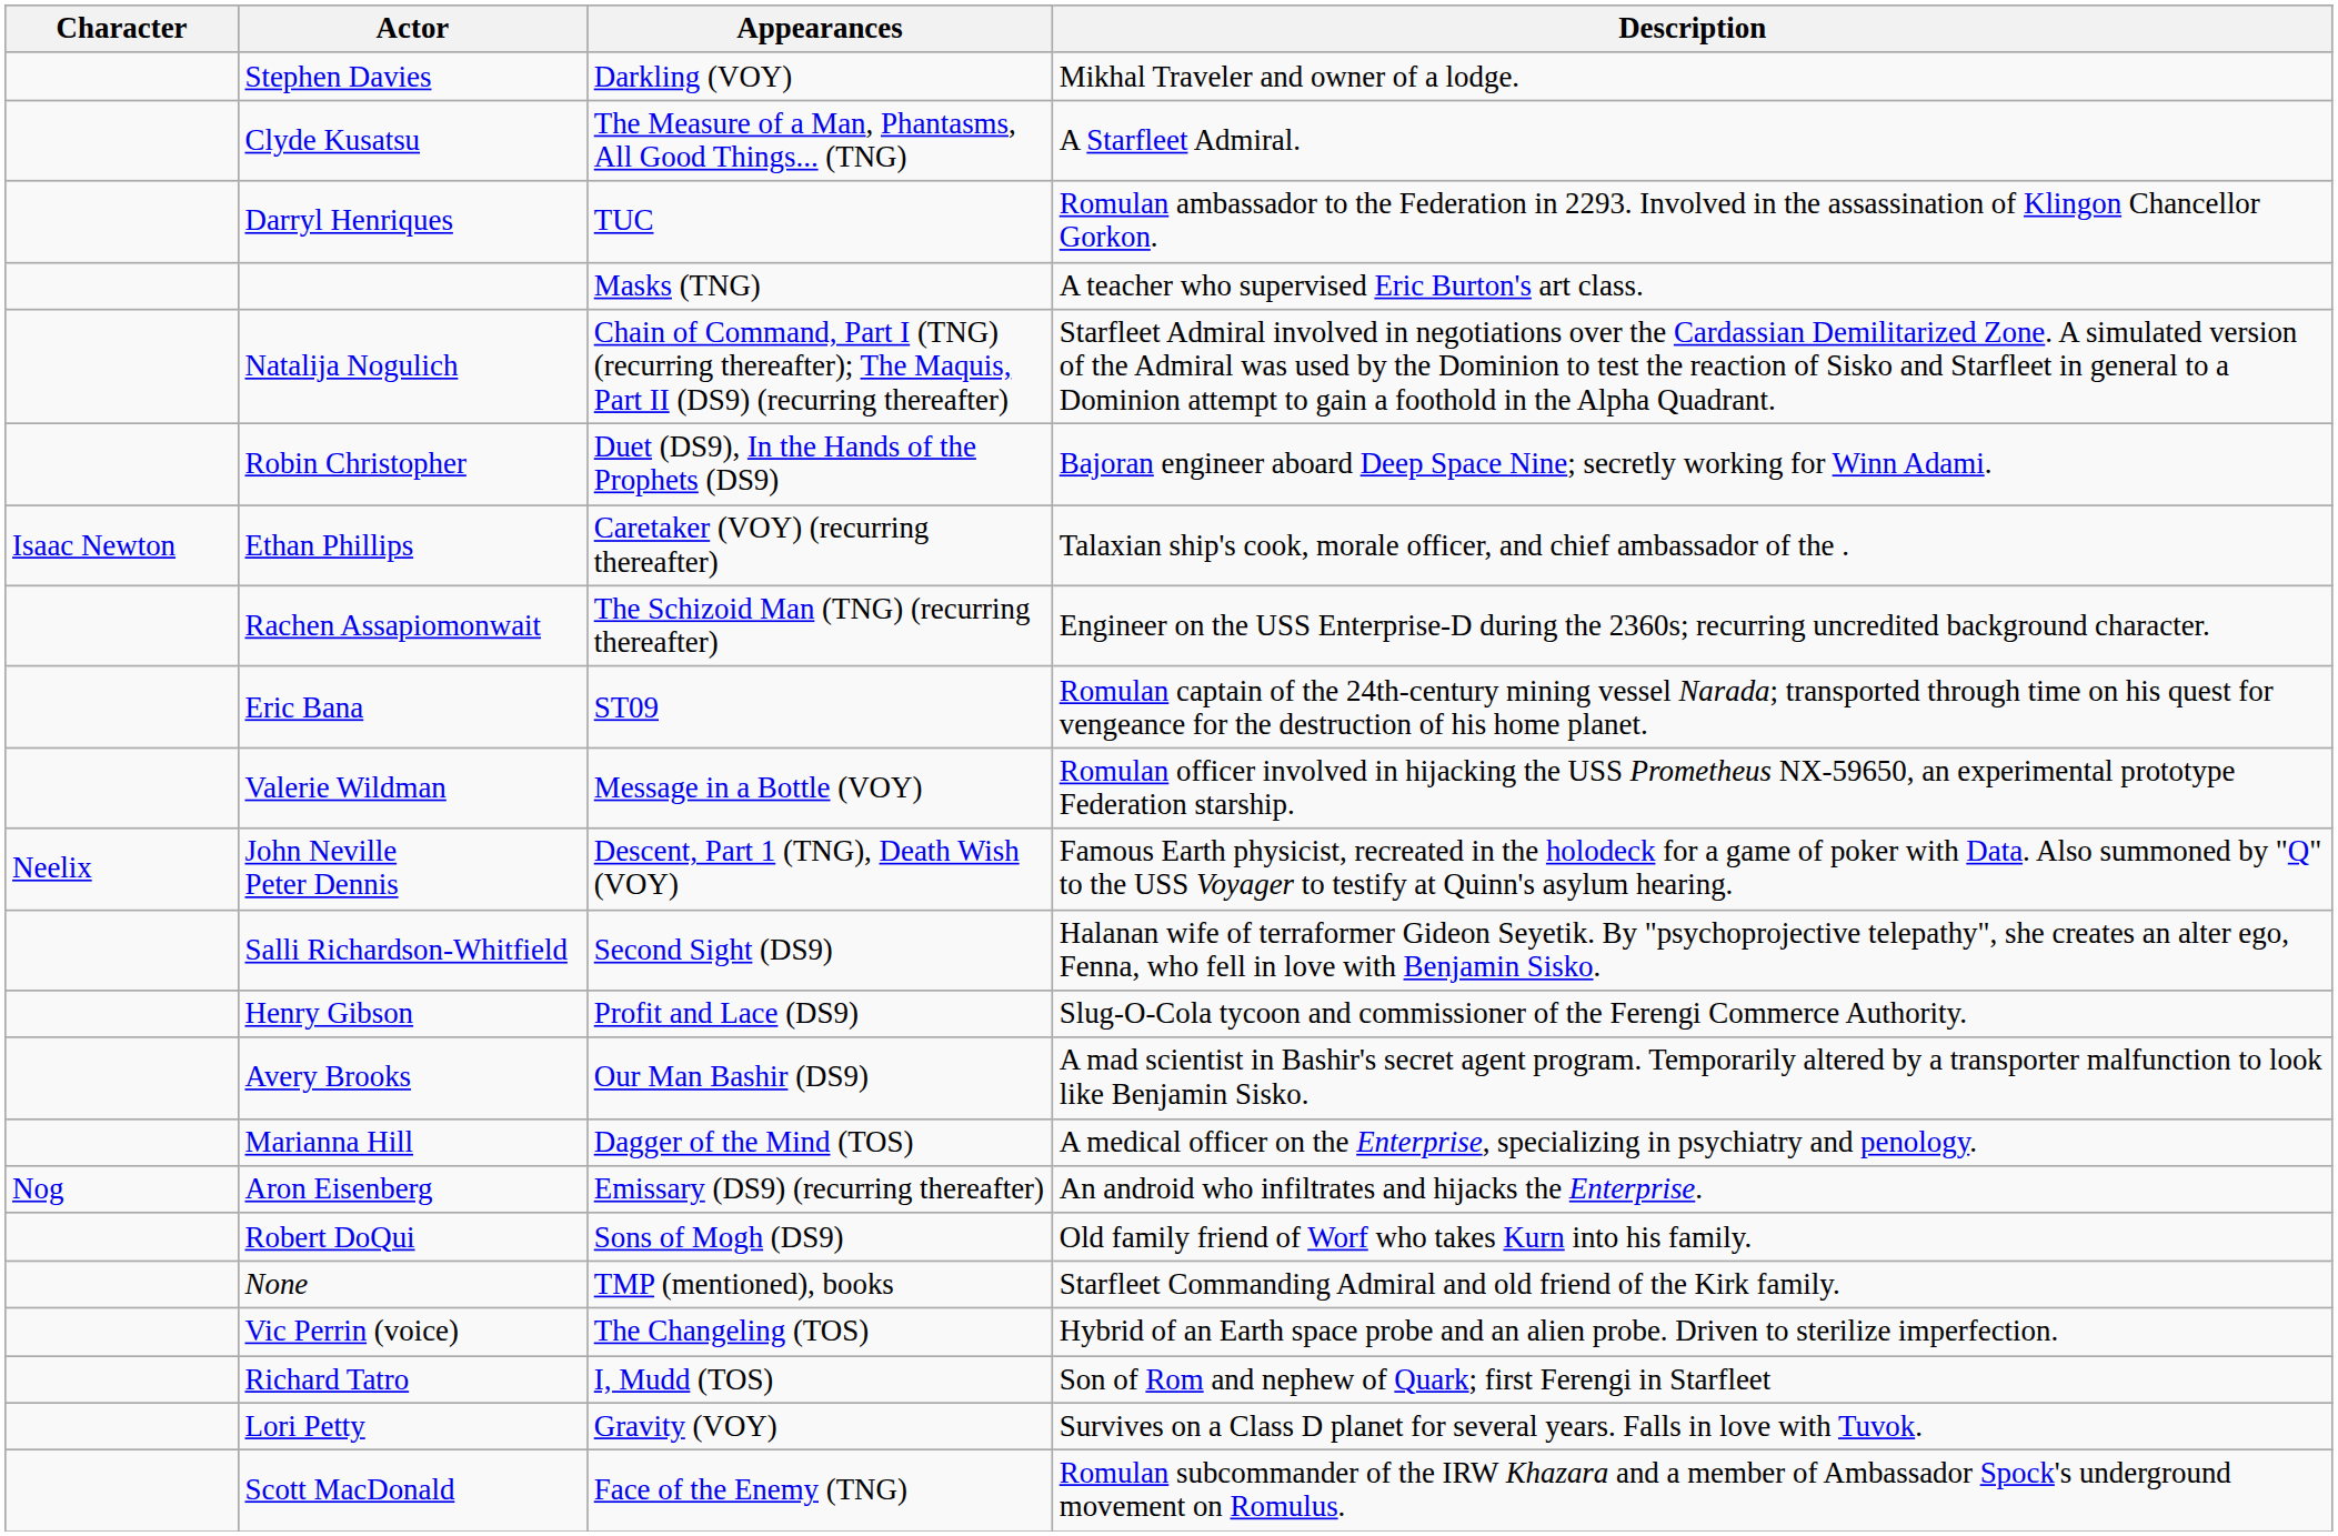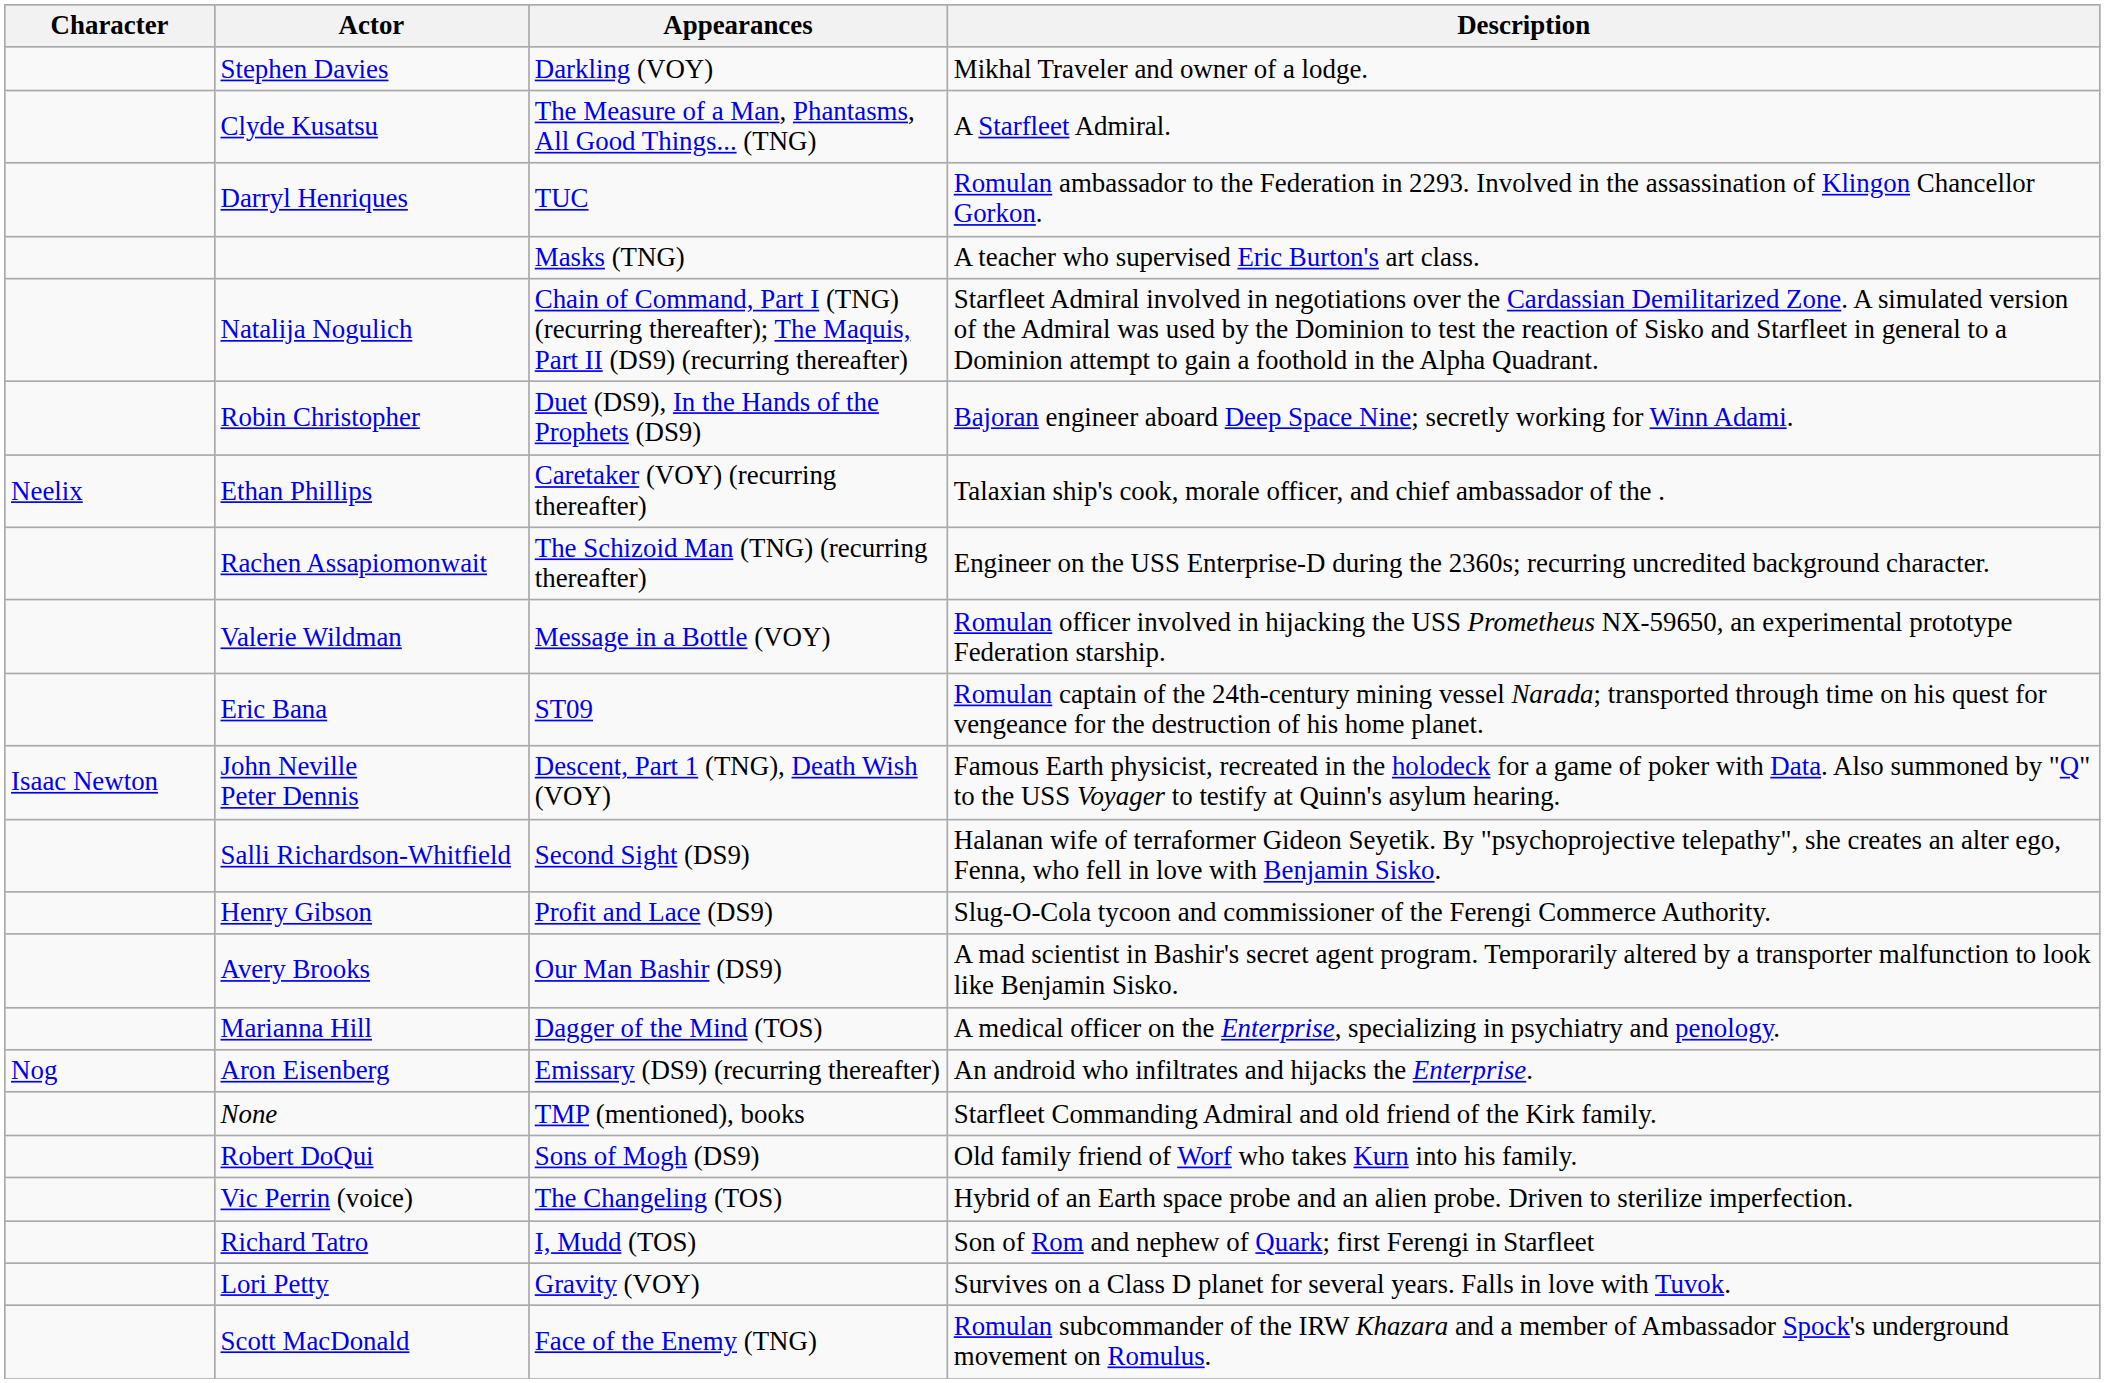 <table class="wikitable">
 <tr>
 <th width="10%">Character</th>
 <th width="15%">Actor</th>
 <th width="20%">Appearances</th>
 <th width="55%">Description</th>
 </tr>
 <tr>
 <td></td>
 <td><a href='#'>Stephen Davies</a></td>
 <td><a href='#'>Darkling</a> (VOY)</td>
 <td>Mikhal Traveler and owner of a lodge.</td>
 </tr>
 <tr>
 <td></td>
 <td><a href='#'>Clyde Kusatsu</a></td>
 <td><a href='#'>The Measure of a Man</a>, <a href='#'>Phantasms</a>, <a href='#'>All Good Things...</a> (TNG)</td>
 <td>A <a href='#'>Starfleet</a> Admiral.</td>
 </tr>
 <tr>
 <td></td>
 <td><a href='#'>Darryl Henriques</a></td>
 <td><a href='#'>TUC</a></td>
 <td><a href='#'>Romulan</a> ambassador to the Federation in 2293. Involved in the assassination of <a href='#'>Klingon</a> Chancellor <a href='#'>Gorkon</a>.</td>
 </tr>
 <tr>
 <td></td>
 <td></td>
 <td><a href='#'>Masks</a> (TNG)</td>
 <td>A teacher who supervised <a href='#'>Eric Burton's</a> art class.</td>
 </tr>
 <tr>
 <td></td>
 <td><a href='#'>Natalija Nogulich</a></td>
 <td><a href='#'>Chain of Command, Part I</a> (TNG) (recurring thereafter); <a href='#'>The Maquis, Part II</a> (DS9) (recurring thereafter)</td>
 <td>Starfleet Admiral involved in negotiations over the <a href='#'>Cardassian Demilitarized Zone</a>. A simulated version of the Admiral was used by the Dominion to test the reaction of Sisko and Starfleet in general to a Dominion attempt to gain a foothold in the Alpha Quadrant.</td>
 </tr>
 <tr>
 <td></td>
 <td><a href='#'>Robin Christopher</a></td>
 <td><a href='#'>Duet</a> (DS9), <a href='#'>In the Hands of the Prophets</a> (DS9)</td>
 <td><a href='#'>Bajoran</a> engineer aboard <a href='#'>Deep Space Nine</a>; secretly working for <a href='#'>Winn Adami</a>.</td>
 </tr>
 <tr>
-<td><a href='#'>Isaac Newton</a></td>
+<td><a href='#'>Neelix</a></td>
 <td><a href='#'>Ethan Phillips</a></td>
 <td><a href='#'>Caretaker</a> (VOY) (recurring thereafter)</td>
 <td>Talaxian ship's cook, morale officer, and chief ambassador of the .</td>
 </tr>
 <tr>
 <td></td>
 <td><a href='#'>Rachen Assapiomonwait</a></td>
 <td><a href='#'>The Schizoid Man</a> (TNG) (recurring thereafter)</td>
 <td>Engineer on the USS Enterprise-D during the 2360s; recurring uncredited background character.</td>
 </tr>
 <tr>
 <td></td>
+<td><a href='#'>Valerie Wildman</a></td>
+<td><a href='#'>Message in a Bottle</a> (VOY)</td>
+<td><a href='#'>Romulan</a> officer involved in hijacking the USS <em>Prometheus</em> NX-59650, an experimental prototype Federation starship.</td>
+</tr>
+<tr>
+<td></td>
 <td><a href='#'>Eric Bana</a></td>
 <td><a href='#'>ST09</a></td>
 <td><a href='#'>Romulan</a> captain of the 24th-century mining vessel <em>Narada</em>; transported through time on his quest for vengeance for the destruction of his home planet.</td>
 </tr>
 <tr>
-<td></td>
-<td><a href='#'>Valerie Wildman</a></td>
-<td><a href='#'>Message in a Bottle</a> (VOY)</td>
-<td><a href='#'>Romulan</a> officer involved in hijacking the USS <em>Prometheus</em> NX-59650, an experimental prototype Federation starship.</td>
-</tr>
-<tr>
-<td><a href='#'>Neelix</a></td>
+<td><a href='#'>Isaac Newton</a></td>
 <td><a href='#'>John Neville</a><br><a href='#'>Peter Dennis</a></td>
 <td><a href='#'>Descent, Part 1</a> (TNG), <a href='#'>Death Wish</a> (VOY)</td>
 <td>Famous Earth physicist, recreated in the <a href='#'>holodeck</a> for a game of poker with <a href='#'>Data</a>. Also summoned by "<a href='#'>Q</a>" to the USS <em>Voyager</em> to testify at Quinn's asylum hearing.</td>
 </tr>
 <tr>
 <td></td>
 <td><a href='#'>Salli Richardson-Whitfield</a></td>
 <td><a href='#'>Second Sight</a> (DS9)</td>
 <td>Halanan wife of terraformer Gideon Seyetik. By "psychoprojective telepathy", she creates an alter ego, Fenna, who fell in love with <a href='#'>Benjamin Sisko</a>.</td>
 </tr>
 <tr>
 <td></td>
 <td><a href='#'>Henry Gibson</a></td>
 <td><a href='#'>Profit and Lace</a> (DS9)</td>
 <td>Slug-O-Cola tycoon and commissioner of the Ferengi Commerce Authority.</td>
 </tr>
 <tr>
 <td></td>
 <td><a href='#'>Avery Brooks</a></td>
 <td><a href='#'>Our Man Bashir</a> (DS9)</td>
 <td>A mad scientist in Bashir's secret agent program. Temporarily altered by a transporter malfunction to look like Benjamin Sisko.</td>
 </tr>
 <tr>
 <td></td>
 <td><a href='#'>Marianna Hill</a></td>
 <td><a href='#'>Dagger of the Mind</a> (TOS)</td>
 <td>A medical officer on the <em><a href='#'>Enterprise</a></em>, specializing in psychiatry and <a href='#'>penology</a>.</td>
 </tr>
 <tr>
 <td><a href='#'>Nog</a></td>
 <td><a href='#'>Aron Eisenberg</a></td>
 <td><a href='#'>Emissary</a> (DS9) (recurring thereafter)</td>
 <td>An android who infiltrates and hijacks the <em><a href='#'>Enterprise</a></em>.</td>
 </tr>
 <tr>
 <td></td>
+<td><em>None</em></td>
+<td><a href='#'>TMP</a> (mentioned), books</td>
+<td>Starfleet Commanding Admiral and old friend of the Kirk family.</td>
+</tr>
+<tr>
+<td></td>
 <td><a href='#'>Robert DoQui</a></td>
 <td><a href='#'>Sons of Mogh</a> (DS9)</td>
 <td>Old family friend of <a href='#'>Worf</a> who takes <a href='#'>Kurn</a> into his family.</td>
-</tr>
-<tr>
-<td></td>
-<td><em>None</em></td>
-<td><a href='#'>TMP</a> (mentioned), books</td>
-<td>Starfleet Commanding Admiral and old friend of the Kirk family.</td>
 </tr>
 <tr>
 <td></td>
 <td><a href='#'>Vic Perrin</a> (voice)</td>
 <td><a href='#'>The Changeling</a> (TOS)</td>
 <td>Hybrid of an Earth space probe and an alien probe. Driven to sterilize imperfection.</td>
 </tr>
 <tr>
 <td></td>
 <td><a href='#'>Richard Tatro</a></td>
 <td><a href='#'>I, Mudd</a> (TOS)</td>
 <td>Son of <a href='#'>Rom</a> and nephew of <a href='#'>Quark</a>; first Ferengi in Starfleet</td>
 </tr>
 <tr>
 <td></td>
 <td><a href='#'>Lori Petty</a></td>
 <td><a href='#'>Gravity</a> (VOY)</td>
 <td>Survives on a Class D planet for several years. Falls in love with <a href='#'>Tuvok</a>.</td>
 </tr>
 <tr>
 <td></td>
 <td><a href='#'>Scott MacDonald</a></td>
 <td><a href='#'>Face of the Enemy</a> (TNG)</td>
 <td><a href='#'>Romulan</a> subcommander of the IRW <em>Khazara</em> and a member of Ambassador <a href='#'>Spock</a>'s underground movement on <a href='#'>Romulus</a>.</td>
 </tr>
 </table>
